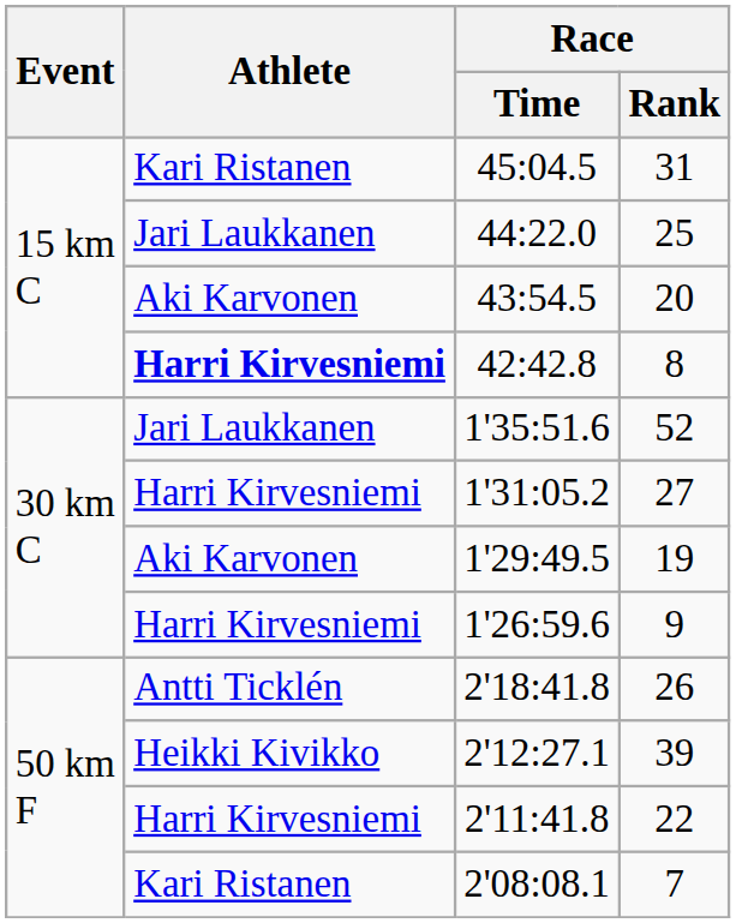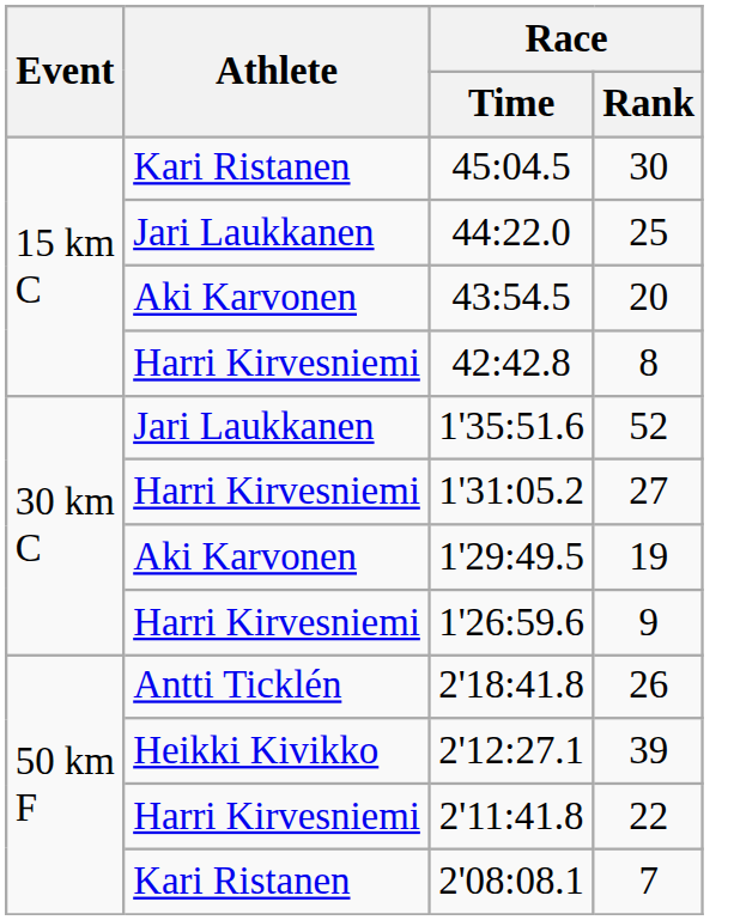 <table class="wikitable" border="1" style="font-size:90%">
 <tr>
 <th rowspan=2>Event</th>
 <th rowspan=2>Athlete</th>
 <th colspan=2>Race</th>
 </tr>
 <tr>
 <th>Time</th>
 <th>Rank</th>
 </tr>
 <tr>
 <td rowspan=4>15 km <br> C</td>
 <td><a href='#'>Kari Ristanen</a></td>
 <td align=center>45:04.5</td>
-<td align=center>31</td>
+<td align=center>30</td>
 </tr>
 <tr>
 <td><a href='#'>Jari Laukkanen</a></td>
 <td align=center>44:22.0</td>
 <td align=center>25</td>
 </tr>
 <tr>
 <td><a href='#'>Aki Karvonen</a></td>
 <td align=center>43:54.5</td>
 <td align=center>20</td>
 </tr>
 <tr>
-<td><strong><a href='#'>Harri Kirvesniemi</a></strong></td>
+<td><a href='#'>Harri Kirvesniemi</a></td>
 <td align=center>42:42.8</td>
 <td align=center>8</td>
 </tr>
 <tr>
 <td rowspan=4>30 km <br> C</td>
 <td><a href='#'>Jari Laukkanen</a></td>
 <td align=center>1'35:51.6</td>
 <td align=center>52</td>
 </tr>
 <tr>
 <td><a href='#'>Harri Kirvesniemi</a></td>
 <td align=center>1'31:05.2</td>
 <td align=center>27</td>
 </tr>
 <tr>
 <td><a href='#'>Aki Karvonen</a></td>
 <td align=center>1'29:49.5</td>
 <td align=center>19</td>
 </tr>
 <tr>
 <td><a href='#'>Harri Kirvesniemi</a></td>
 <td align=center>1'26:59.6</td>
 <td align=center>9</td>
 </tr>
 <tr>
 <td rowspan=4>50 km <br> F</td>
 <td><a href='#'>Antti Ticklén</a></td>
 <td align=center>2'18:41.8</td>
 <td align=center>26</td>
 </tr>
 <tr>
 <td><a href='#'>Heikki Kivikko</a></td>
 <td align=center>2'12:27.1</td>
 <td align=center>39</td>
 </tr>
 <tr>
 <td><a href='#'>Harri Kirvesniemi</a></td>
 <td align=center>2'11:41.8</td>
 <td align=center>22</td>
 </tr>
 <tr>
 <td><a href='#'>Kari Ristanen</a></td>
 <td align=center>2'08:08.1</td>
 <td align=center>7</td>
 </tr>
 </table>
